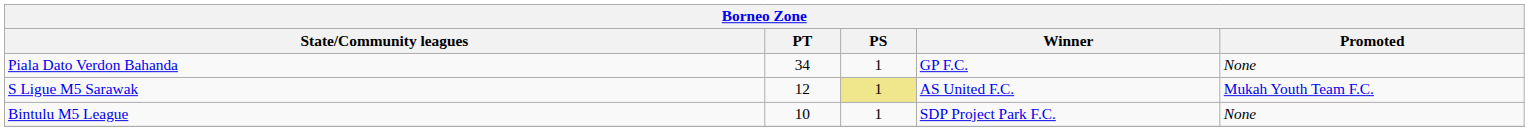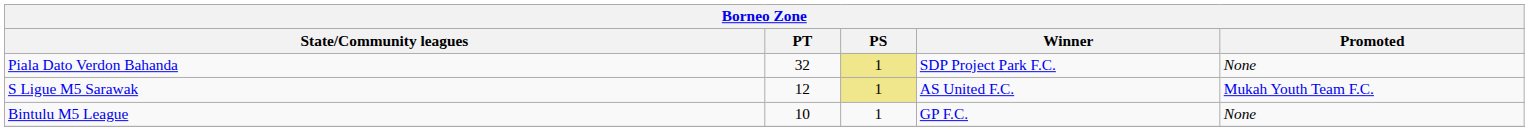 <table class="wikitable sortable" style="width:100%;">
 <tr>
 <th colspan="5"><strong><a href='#'>Borneo Zone</a></strong></th>
 </tr>
 <tr>
 <th style="width:50%;">State/Community leagues</th>
 <th style="width:5%;">PT</th>
 <th style="width:5%;">PS</th>
 <th style="width:20%;">Winner</th>
 <th style="width:25%;">Promoted</th>
 </tr>
 <tr>
 <td> <a href='#'>Piala Dato Verdon Bahanda</a></td>
-<td style="text-align:center">34</td>
-<td style="text-align:center">1</td>
-<td><a href='#'>GP F.C.</a></td>
+<td style="text-align:center">32</td>
+<td style="background: khaki; text-align:center">1</td>
+<td><a href='#'>SDP Project Park F.C.</a></td>
 <td><em>None</em></td>
 </tr>
 <tr>
 <td> <a href='#'>S Ligue M5 Sarawak</a></td>
 <td style="text-align:center">12</td>
 <td style="background: khaki; text-align:center">1</td>
 <td><a href='#'>AS United F.C.</a></td>
 <td><a href='#'>Mukah Youth Team F.C.</a></td>
 </tr>
 <tr>
 <td> <a href='#'>Bintulu M5 League</a></td>
 <td style="text-align:center">10</td>
 <td style="text-align:center">1</td>
-<td><a href='#'>SDP Project Park F.C.</a></td>
+<td><a href='#'>GP F.C.</a></td>
 <td><em>None</em></td>
 </tr>
 <tr>
 </tr>
 </table>
